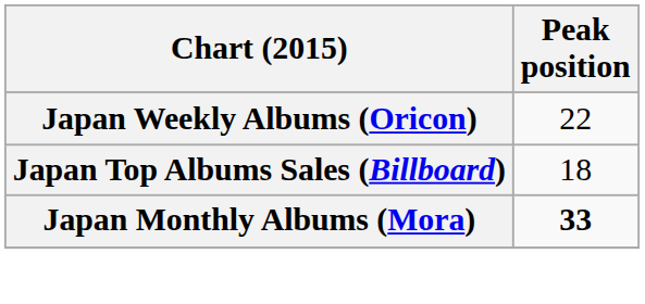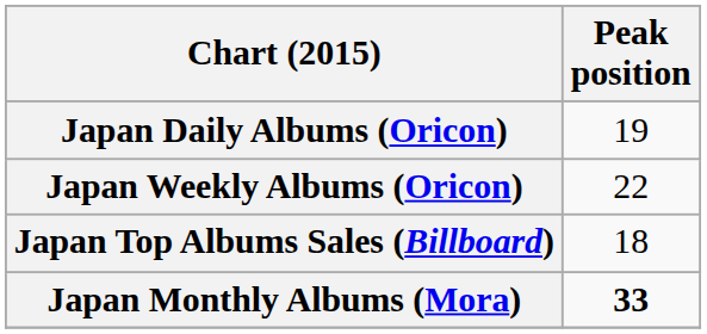 <table class="wikitable sortable plainrowheaders" style="text-align:center;">
 <tr>
 <th scope="col">Chart (2015)</th>
 <th scope="col">Peak<br>position</th>
+</tr>
+<tr>
+<th scope="row">Japan Daily Albums (<a href='#'>Oricon</a>)</th>
+<td style="text-align:center;">19</td>
 </tr>
 <tr>
 <th scope="row">Japan Weekly Albums (<a href='#'>Oricon</a>)</th>
 <td style="text-align:center;">22</td>
 </tr>
 <tr>
 <th scope="row">Japan Top Albums Sales (<em><a href='#'>Billboard</a></em>)</th>
 <td style="text-align:center;">18</td>
 </tr>
 <tr>
 <th scope="row">Japan Monthly Albums (<a href='#'>Mora</a>)</th>
 <td style="text-align:center;"><strong>33</strong></td>
 </tr>
 <tr>
 </tr>
 </table>
